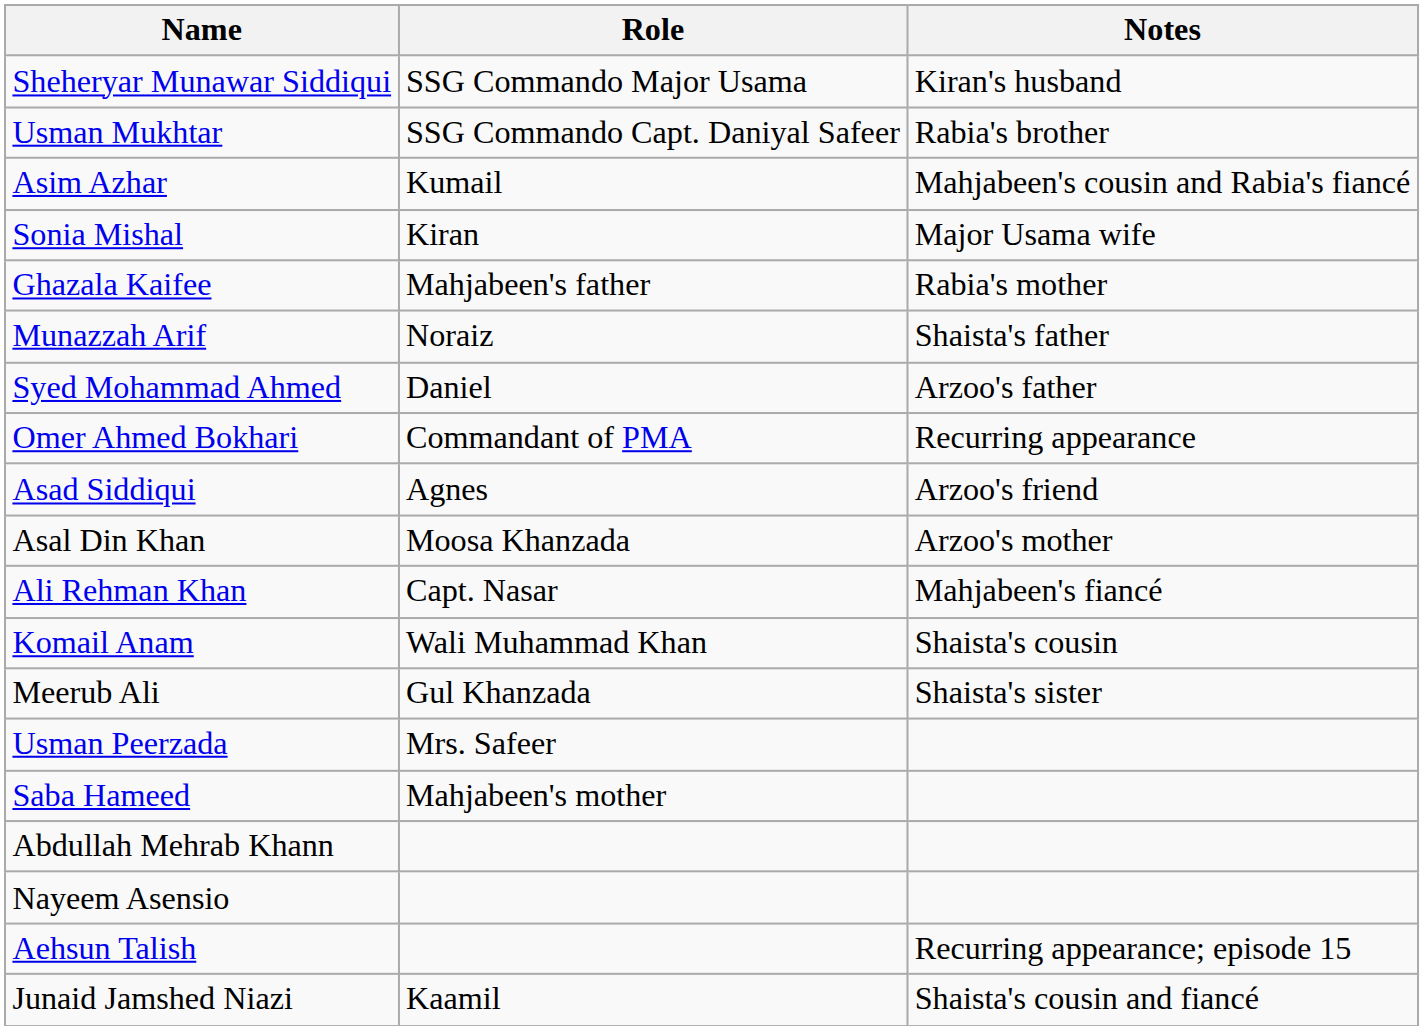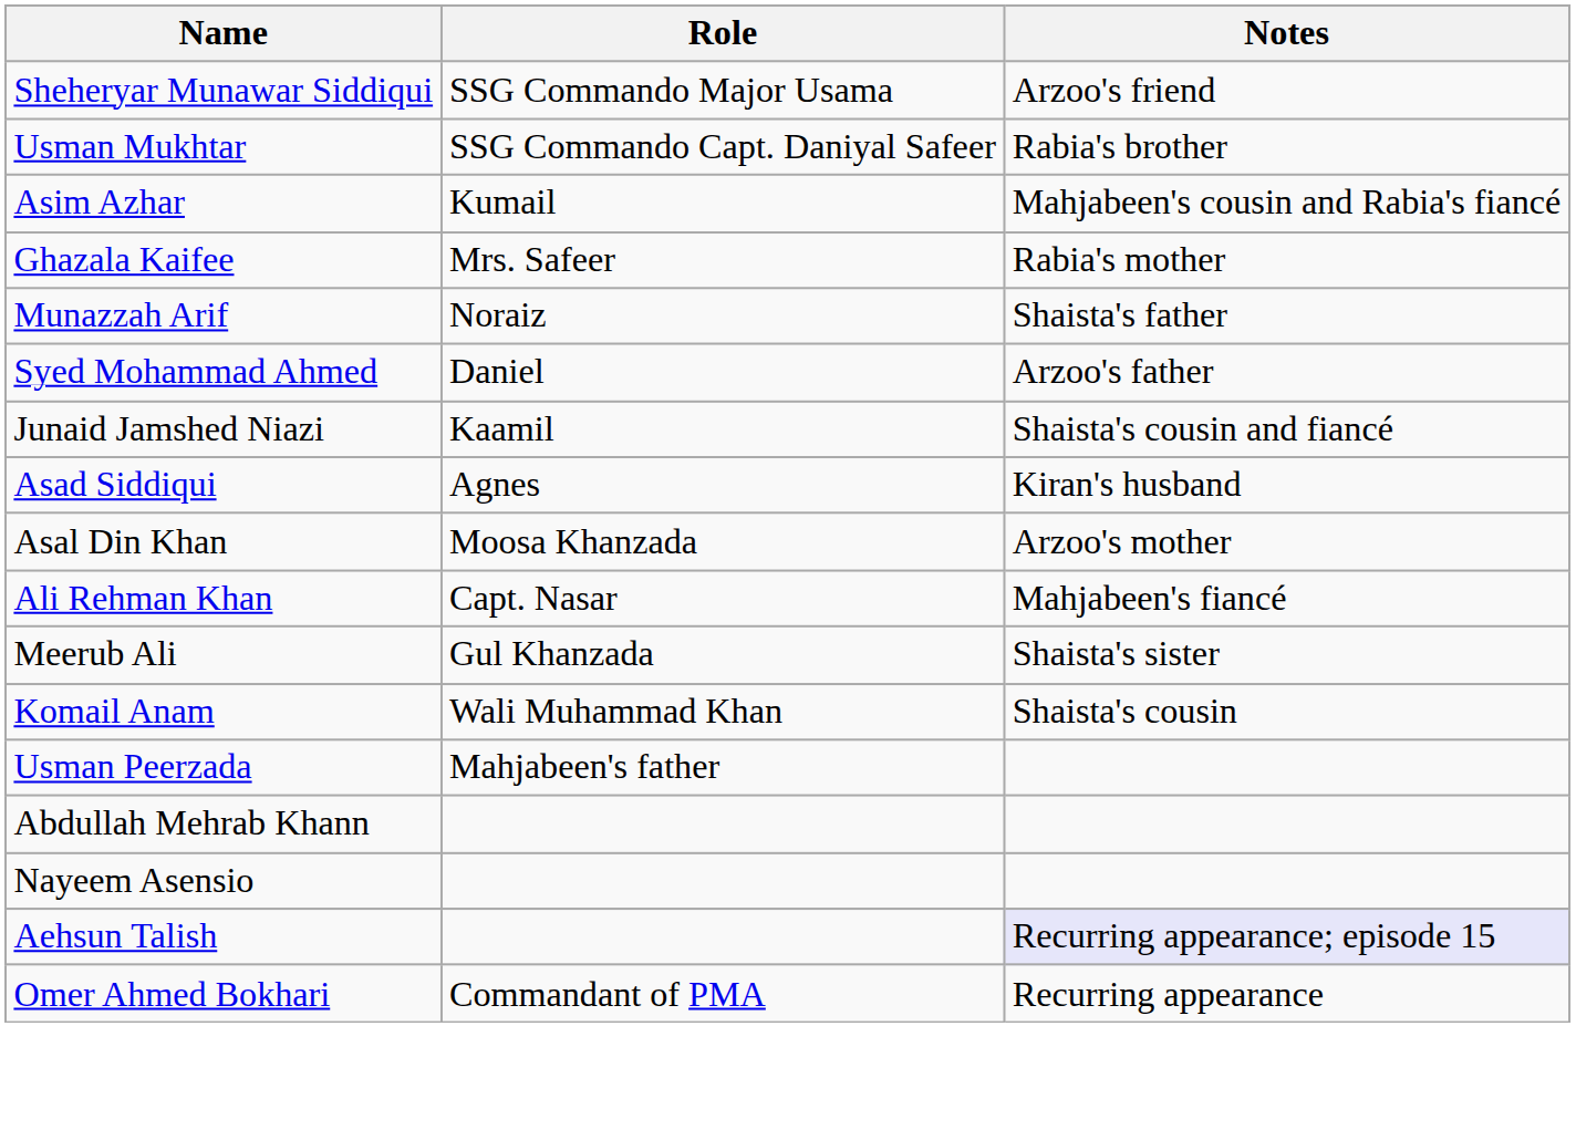 <table class="wikitable">
 <tr>
 <th>Name</th>
 <th>Role</th>
 <th>Notes</th>
 </tr>
 <tr>
 <td><a href='#'>Sheheryar Munawar Siddiqui</a></td>
 <td>SSG Commando Major Usama</td>
-<td>Kiran's husband</td>
+<td>Arzoo's friend</td>
 </tr>
 <tr>
 <td><a href='#'>Usman Mukhtar</a></td>
 <td>SSG Commando Capt. Daniyal Safeer</td>
 <td>Rabia's brother</td>
 </tr>
 <tr>
 <td><a href='#'>Asim Azhar</a></td>
 <td>Kumail</td>
 <td>Mahjabeen's cousin and Rabia's fiancé</td>
 </tr>
 <tr>
-<td><a href='#'>Sonia Mishal</a></td>
-<td>Kiran</td>
-<td>Major Usama wife</td>
-</tr>
-<tr>
 <td><a href='#'>Ghazala Kaifee</a></td>
-<td>Mahjabeen's father</td>
+<td>Mrs. Safeer</td>
 <td>Rabia's mother</td>
 </tr>
 <tr>
 <td><a href='#'>Munazzah Arif</a></td>
 <td>Noraiz</td>
 <td>Shaista's father</td>
 </tr>
 <tr>
 <td><a href='#'>Syed Mohammad Ahmed</a></td>
 <td>Daniel</td>
 <td>Arzoo's father</td>
 </tr>
 <tr>
-<td><a href='#'>Omer Ahmed Bokhari</a></td>
-<td>Commandant of <a href='#'>PMA</a></td>
-<td>Recurring appearance</td>
+<td>Junaid Jamshed Niazi</td>
+<td>Kaamil</td>
+<td>Shaista's cousin and fiancé</td>
 </tr>
 <tr>
 <td><a href='#'>Asad Siddiqui</a></td>
 <td>Agnes</td>
-<td>Arzoo's friend</td>
+<td>Kiran's husband</td>
 </tr>
 <tr>
 <td>Asal Din Khan</td>
 <td>Moosa Khanzada</td>
 <td>Arzoo's mother</td>
 </tr>
 <tr>
 <td><a href='#'>Ali Rehman Khan</a></td>
 <td>Capt. Nasar</td>
 <td>Mahjabeen's fiancé</td>
 </tr>
 <tr>
+<td>Meerub Ali</td>
+<td>Gul Khanzada</td>
+<td>Shaista's sister</td>
+</tr>
+<tr>
 <td><a href='#'>Komail Anam</a></td>
 <td>Wali Muhammad Khan</td>
 <td>Shaista's cousin</td>
 </tr>
 <tr>
-<td>Meerub Ali</td>
-<td>Gul Khanzada</td>
-<td>Shaista's sister</td>
-</tr>
-<tr>
 <td><a href='#'>Usman Peerzada</a></td>
-<td>Mrs. Safeer</td>
-<td></td>
-</tr>
-<tr>
-<td><a href='#'>Saba Hameed</a></td>
-<td>Mahjabeen's mother</td>
+<td>Mahjabeen's father</td>
 <td></td>
 </tr>
 <tr>
 <td>Abdullah Mehrab Khann</td>
 <td></td>
 <td></td>
 </tr>
 <tr>
 <td>Nayeem Asensio</td>
 <td></td>
 <td></td>
 </tr>
 <tr>
 <td><a href='#'>Aehsun Talish</a></td>
 <td></td>
-<td>Recurring appearance; episode 15</td>
+<td style="background: lavender;">Recurring appearance; episode 15</td>
 </tr>
 <tr>
-<td>Junaid Jamshed Niazi</td>
-<td>Kaamil</td>
-<td>Shaista's cousin and fiancé</td>
+<td><a href='#'>Omer Ahmed Bokhari</a></td>
+<td>Commandant of <a href='#'>PMA</a></td>
+<td>Recurring appearance</td>
 </tr>
 </table>
